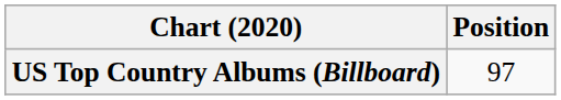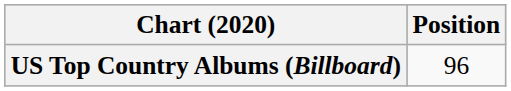 <table class="wikitable plainrowheaders" style="text-align:center">
 <tr>
 <th scope="col">Chart (2020)</th>
 <th scope="col">Position</th>
 </tr>
 <tr>
 <th scope="row">US Top Country Albums (<em>Billboard</em>)</th>
-<td>97</td>
+<td>96</td>
 </tr>
 </table>
